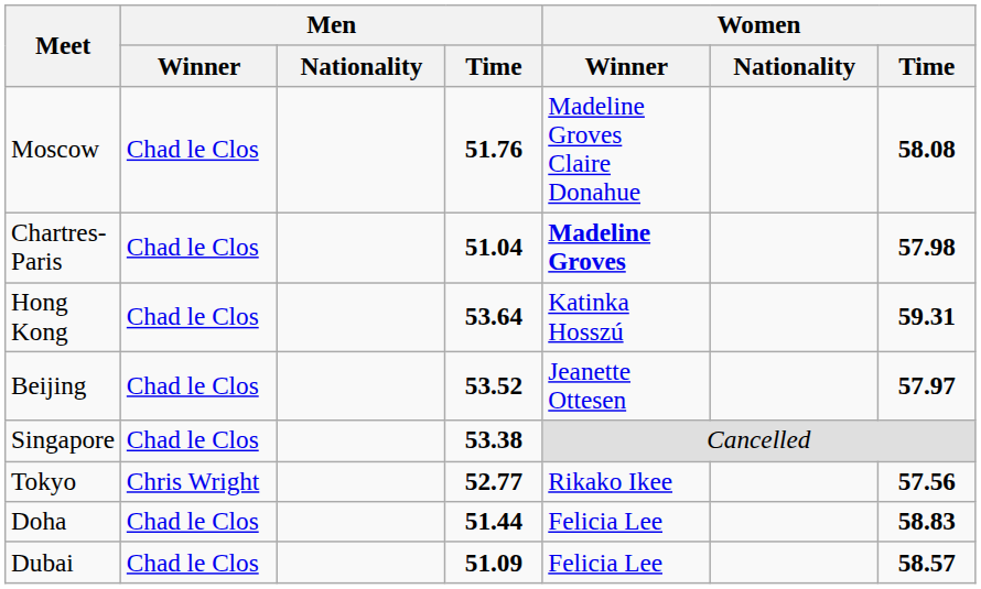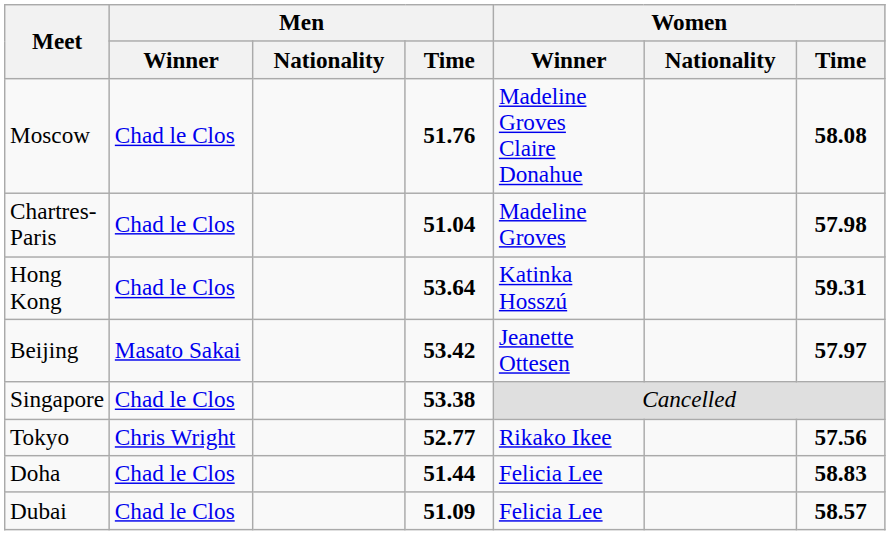 <table class="wikitable">
 <tr>
 <th rowspan="2">Meet</th>
 <th colspan="3">Men</th>
 <th colspan="3">Women</th>
 </tr>
 <tr>
 <th width=150>Winner</th>
 <th width=130>Nationality</th>
 <th width=80>Time</th>
 <th width=150>Winner</th>
 <th width=130>Nationality</th>
 <th width=80>Time</th>
 </tr>
 <tr>
 <td>Moscow</td>
 <td><a href='#'>Chad le Clos</a></td>
 <td></td>
 <td align=center><strong>51.76</strong></td>
 <td><a href='#'>Madeline Groves</a><br><a href='#'>Claire Donahue</a></td>
 <td><br></td>
 <td align=center><strong>58.08</strong></td>
 </tr>
 <tr>
 <td>Chartres-Paris</td>
 <td><a href='#'>Chad le Clos</a></td>
 <td></td>
 <td align=center><strong>51.04</strong></td>
-<td><strong><a href='#'>Madeline Groves</a></strong></td>
+<td><a href='#'>Madeline Groves</a></td>
 <td></td>
 <td align=center><strong>57.98</strong></td>
 </tr>
 <tr>
 <td>Hong Kong</td>
 <td><a href='#'>Chad le Clos</a></td>
 <td> <br> </td>
 <td align=center><strong>53.64</strong></td>
 <td><a href='#'>Katinka Hosszú</a></td>
 <td></td>
 <td align=center><strong>59.31</strong></td>
 </tr>
 <tr>
 <td>Beijing</td>
-<td><a href='#'>Chad le Clos</a></td>
+<td><a href='#'>Masato Sakai</a></td>
 <td></td>
-<td align=center><strong>53.52</strong></td>
+<td align=center><strong>53.42</strong></td>
 <td><a href='#'>Jeanette Ottesen</a></td>
 <td></td>
 <td align=center><strong>57.97</strong></td>
 </tr>
 <tr>
 <td>Singapore</td>
 <td><a href='#'>Chad le Clos</a></td>
 <td></td>
 <td align=center><strong>53.38</strong></td>
 <td colspan=3 align=center style="background:#dfdfdf"><em>Cancelled</em></td>
 </tr>
 <tr>
 <td>Tokyo</td>
 <td><a href='#'>Chris Wright</a></td>
 <td></td>
 <td align=center><strong>52.77</strong></td>
 <td><a href='#'>Rikako Ikee</a></td>
 <td></td>
 <td align=center><strong>57.56</strong></td>
 </tr>
 <tr>
 <td>Doha</td>
 <td><a href='#'>Chad le Clos</a></td>
 <td></td>
 <td align=center><strong>51.44</strong></td>
 <td><a href='#'>Felicia Lee</a></td>
 <td></td>
 <td align=center><strong>58.83</strong></td>
 </tr>
 <tr>
 <td>Dubai</td>
 <td><a href='#'>Chad le Clos</a></td>
 <td></td>
 <td align=center><strong>51.09</strong></td>
 <td><a href='#'>Felicia Lee</a></td>
 <td></td>
 <td align=center><strong>58.57</strong></td>
 </tr>
 </table>
